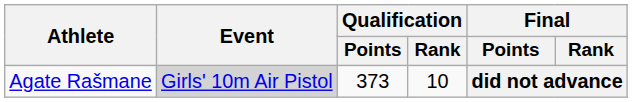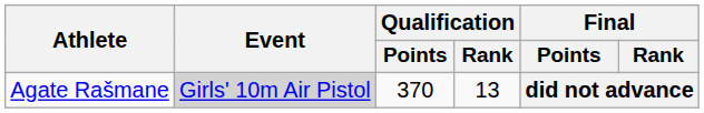 <table class="wikitable" style="font-size:90%;">
 <tr>
 <th rowspan=2>Athlete</th>
 <th rowspan=2>Event</th>
 <th colspan=2>Qualification</th>
 <th colspan=2>Final</th>
 </tr>
 <tr style="font-size:95%">
 <th>Points</th>
 <th>Rank</th>
 <th>Points</th>
 <th>Rank</th>
 </tr>
 <tr align=center>
 <td align=left><a href='#'>Agate Rašmane</a></td>
 <td align=left style="background: lightgrey;"><a href='#'>Girls' 10m Air Pistol</a></td>
-<td>373</td>
-<td>10</td>
+<td>370</td>
+<td>13</td>
 <th colspan=2>did not advance</th>
 </tr>
 </table>
